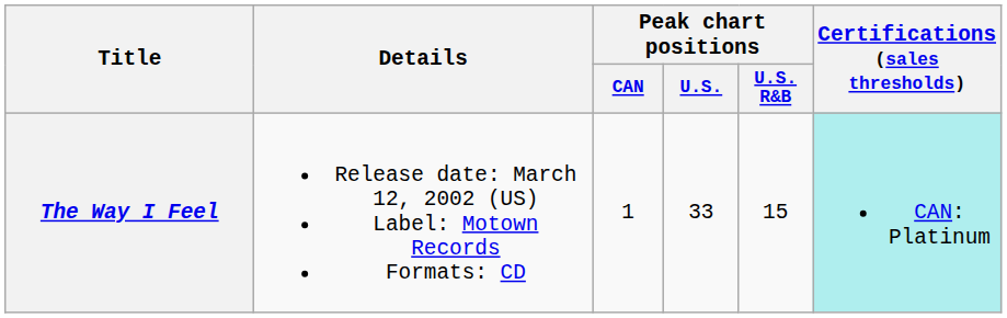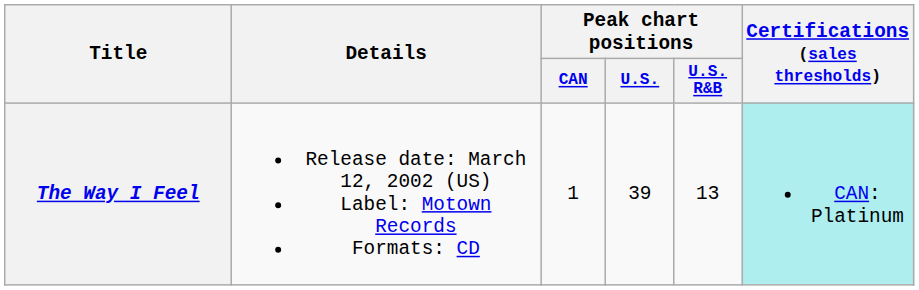 <table class="wikitable plainrowheaders" style="text-align:center;">
 <tr>
 <th rowspan="2" style="width:14em;">Title</th>
 <th rowspan="2" style="width:18em;">Details</th>
 <th colspan="3">Peak chart positions</th>
 <th rowspan="2"><a href='#'>Certifications</a><br><small>(<a href='#'>sales thresholds</a>)</small></th>
 </tr>
 <tr style="font-size:smaller;">
 <th style="width:45px;"><a href='#'>CAN</a><br></th>
 <th style="width:45px;"><a href='#'>U.S.</a><br></th>
 <th style="width:45px;"><a href='#'>U.S.<br>R&B</a><br></th>
 </tr>
 <tr>
 <th scope="row"><em><a href='#'>The Way I Feel</a></em></th>
 <td><br><ul><li>Release date: March 12, 2002 (US)</li><li>Label: <a href='#'>Motown Records</a></li><li>Formats: <a href='#'>CD</a></li></ul></td>
 <td>1</td>
-<td>33</td>
-<td>15</td>
+<td>39</td>
+<td>13</td>
 <td style="background: paleturquoise;"><br><ul><li><a href='#'>CAN</a>: Platinum</li></ul></td>
 </tr>
 </table>
